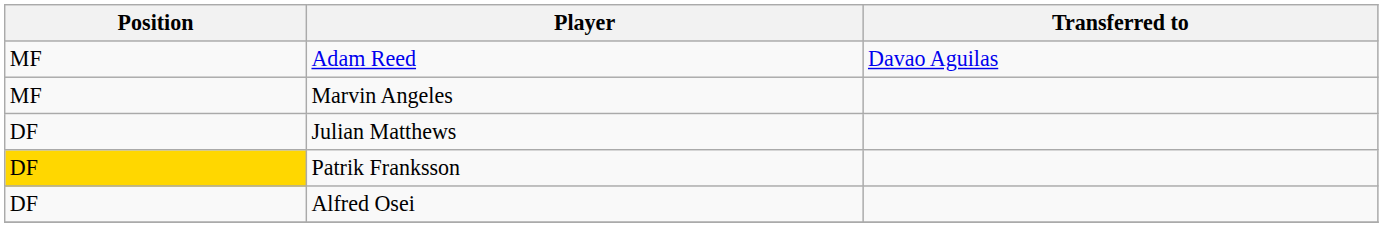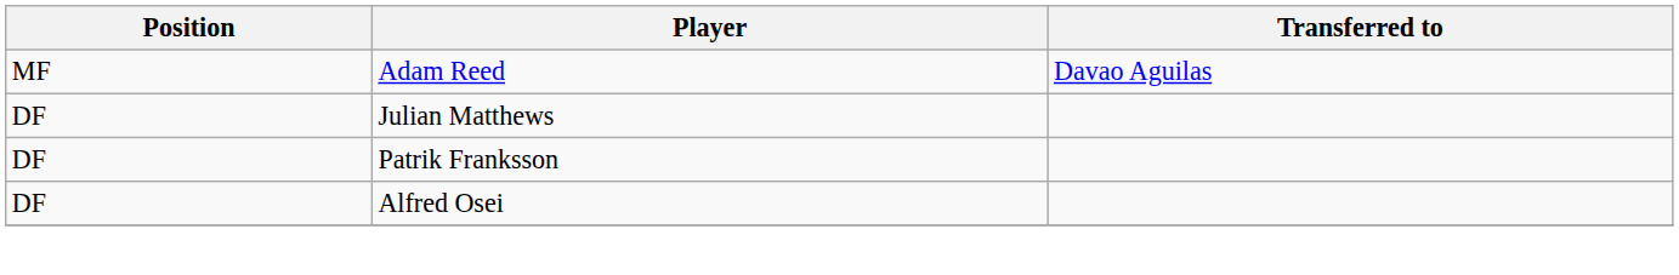 <table class="wikitable sortable" style="width:75%; text-align:center; font-size:95%; text-align:left;">
 <tr>
 <th><strong>Position</strong></th>
 <th><strong>Player</strong></th>
 <th><strong>Transferred to</strong></th>
 </tr>
 <tr>
 <td>MF</td>
 <td> <a href='#'>Adam Reed</a></td>
 <td> <a href='#'>Davao Aguilas</a></td>
 </tr>
 <tr>
-<td>MF</td>
-<td> Marvin Angeles</td>
-<td></td>
-</tr>
-<tr>
 <td>DF</td>
 <td> Julian Matthews</td>
 <td></td>
 </tr>
 <tr>
-<td style="background: gold;">DF</td>
+<td>DF</td>
 <td> Patrik Franksson</td>
 <td></td>
 </tr>
 <tr>
 <td>DF</td>
 <td> Alfred Osei</td>
 <td></td>
 </tr>
 <tr>
 </tr>
 </table>
